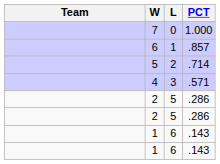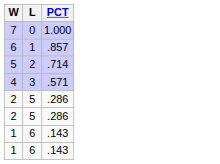 <table class="wikitable" style="text-align:center;">
 <tr>
-<th width=200px>Team</th>
 <th width=20px>W</th>
 <th width=20px>L</th>
 <th width=30px><a href='#'>PCT</a></th>
 </tr>
 <tr bgcolor=#ccccff>
-<td align=left></td>
 <td>7</td>
 <td>0</td>
 <td>1.000</td>
 </tr>
 <tr bgcolor=#ccccff>
-<td align=left></td>
 <td>6</td>
 <td>1</td>
 <td>.857</td>
 </tr>
 <tr bgcolor=#ccccff>
-<td align=left></td>
 <td>5</td>
 <td>2</td>
 <td>.714</td>
 </tr>
 <tr bgcolor=#ccccff>
-<td align=left></td>
 <td>4</td>
 <td>3</td>
 <td>.571</td>
 </tr>
 <tr>
-<td align=left></td>
 <td>2</td>
 <td>5</td>
 <td>.286</td>
 </tr>
 <tr>
-<td align=left></td>
 <td>2</td>
 <td>5</td>
 <td>.286</td>
 </tr>
 <tr>
-<td align=left></td>
 <td>1</td>
 <td>6</td>
 <td>.143</td>
 </tr>
 <tr>
-<td align=left></td>
 <td>1</td>
 <td>6</td>
 <td>.143</td>
 </tr>
 </table>
